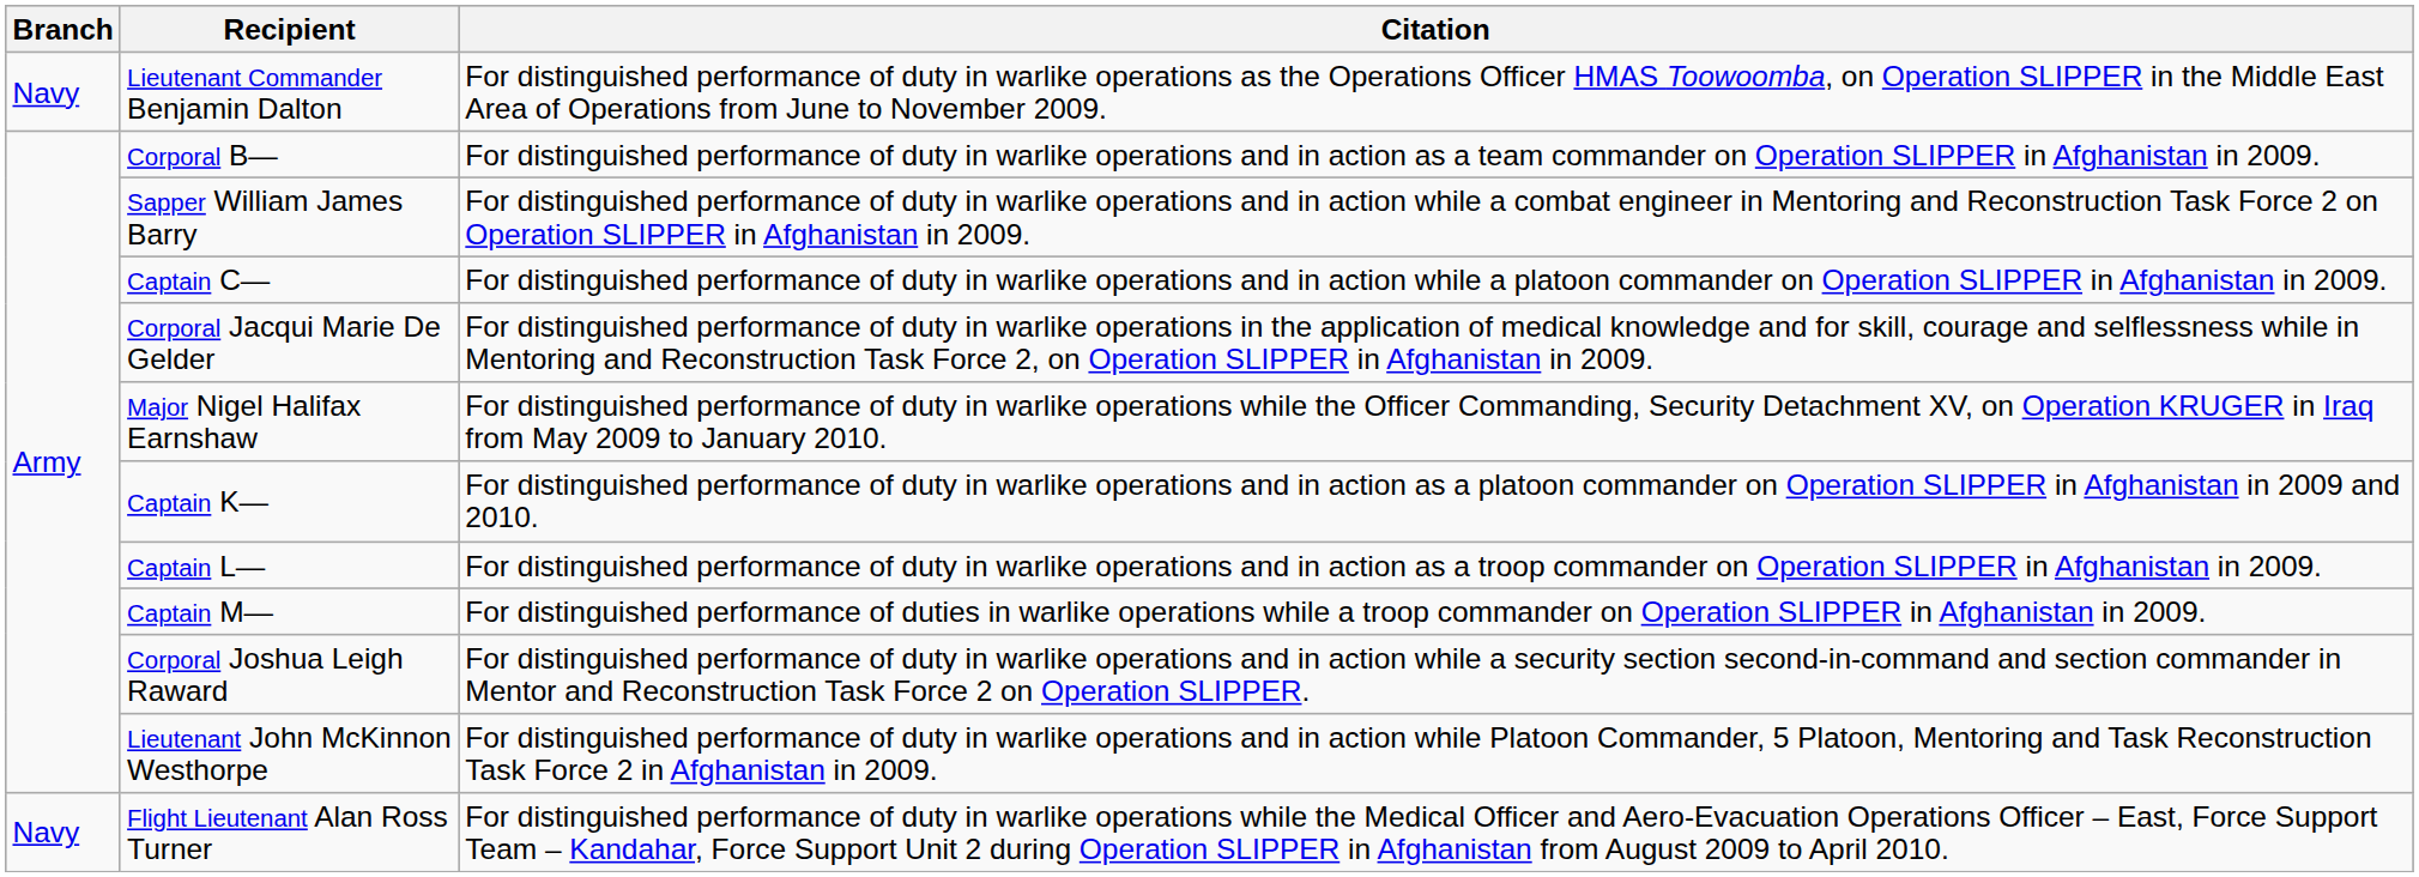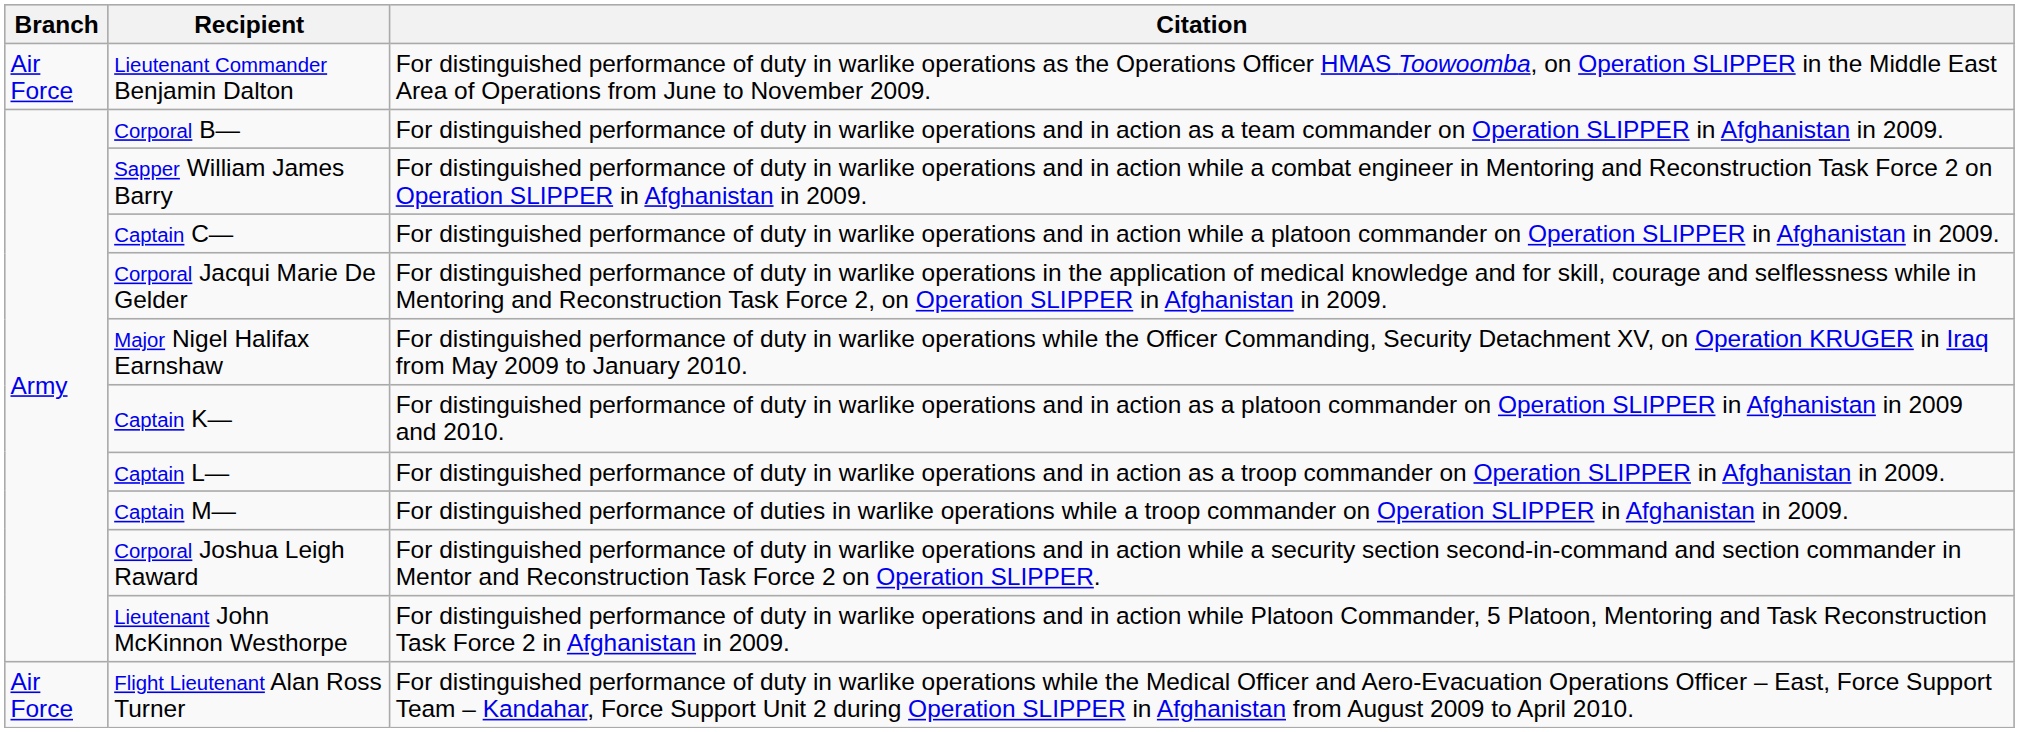 <table class="wikitable" style="font-size:95%;">
 <tr>
 <th>Branch</th>
 <th>Recipient</th>
 <th>Citation</th>
 </tr>
 <tr>
-<td><a href='#'>Navy</a></td>
+<td><a href='#'>Air Force</a></td>
 <td><small><a href='#'>Lieutenant Commander</a></small> Benjamin Dalton</td>
 <td>For distinguished performance of duty in warlike operations as the Operations Officer <a href='#'>HMAS <em>Toowoomba</em></a>, on <a href='#'>Operation SLIPPER</a> in the Middle East Area of Operations from June to November 2009.</td>
 </tr>
 <tr>
 <td rowspan="10"><a href='#'>Army</a></td>
 <td><small><a href='#'>Corporal</a></small> B—</td>
 <td>For distinguished performance of duty in warlike operations and in action as a team commander on <a href='#'>Operation SLIPPER</a> in <a href='#'>Afghanistan</a> in 2009.</td>
 </tr>
 <tr>
 <td><small><a href='#'>Sapper</a></small> William James Barry</td>
 <td>For distinguished performance of duty in warlike operations and in action while a combat engineer in Mentoring and Reconstruction Task Force 2 on <a href='#'>Operation SLIPPER</a> in <a href='#'>Afghanistan</a> in 2009.</td>
 </tr>
 <tr>
 <td><small><a href='#'>Captain</a></small> C—</td>
 <td>For distinguished performance of duty in warlike operations and in action while a platoon commander on <a href='#'>Operation SLIPPER</a> in <a href='#'>Afghanistan</a> in 2009.</td>
 </tr>
 <tr>
 <td><small><a href='#'>Corporal</a></small> Jacqui Marie De Gelder</td>
 <td>For distinguished performance of duty in warlike operations in the application of medical knowledge and for skill, courage and selflessness while in Mentoring and Reconstruction Task Force 2, on <a href='#'>Operation SLIPPER</a> in <a href='#'>Afghanistan</a> in 2009.</td>
 </tr>
 <tr>
 <td><small><a href='#'>Major</a></small> Nigel Halifax Earnshaw</td>
 <td>For distinguished performance of duty in warlike operations while the Officer Commanding, Security Detachment XV, on <a href='#'>Operation KRUGER</a> in <a href='#'>Iraq</a> from May 2009 to January 2010.</td>
 </tr>
 <tr>
 <td><small><a href='#'>Captain</a></small> K—</td>
 <td>For distinguished performance of duty in warlike operations and in action as a platoon commander on <a href='#'>Operation SLIPPER</a> in <a href='#'>Afghanistan</a> in 2009 and 2010.</td>
 </tr>
 <tr>
 <td><small><a href='#'>Captain</a></small> L—</td>
 <td>For distinguished performance of duty in warlike operations and in action as a troop commander on <a href='#'>Operation SLIPPER</a> in <a href='#'>Afghanistan</a> in 2009.</td>
 </tr>
 <tr>
 <td><small><a href='#'>Captain</a></small> M—</td>
 <td>For distinguished performance of duties in warlike operations while a troop commander on <a href='#'>Operation SLIPPER</a> in <a href='#'>Afghanistan</a> in 2009.</td>
 </tr>
 <tr>
 <td><small><a href='#'>Corporal</a></small> Joshua Leigh Raward</td>
 <td>For distinguished performance of duty in warlike operations and in action while a security section second-in-command and section commander in Mentor and Reconstruction Task Force 2 on <a href='#'>Operation SLIPPER</a>.</td>
 </tr>
 <tr>
 <td><small><a href='#'>Lieutenant</a></small> John McKinnon Westhorpe</td>
 <td>For distinguished performance of duty in warlike operations and in action while Platoon Commander, 5 Platoon, Mentoring and Task Reconstruction Task Force 2 in <a href='#'>Afghanistan</a> in 2009.</td>
 </tr>
 <tr>
-<td><a href='#'>Navy</a></td>
+<td><a href='#'>Air Force</a></td>
 <td><small><a href='#'>Flight Lieutenant</a></small> Alan Ross Turner</td>
 <td>For distinguished performance of duty in warlike operations while the Medical Officer and Aero-Evacuation Operations Officer – East, Force Support Team – <a href='#'>Kandahar</a>, Force Support Unit 2 during <a href='#'>Operation SLIPPER</a> in <a href='#'>Afghanistan</a> from August 2009 to April 2010.</td>
 </tr>
 </table>
